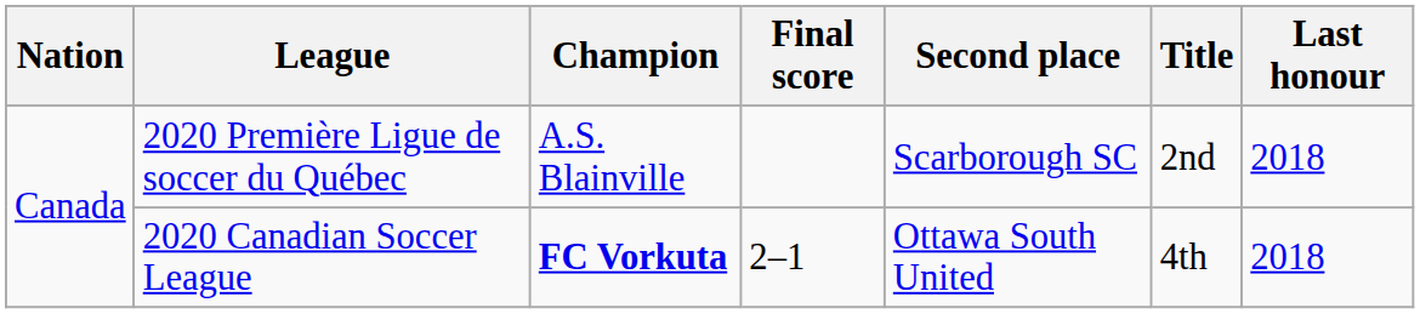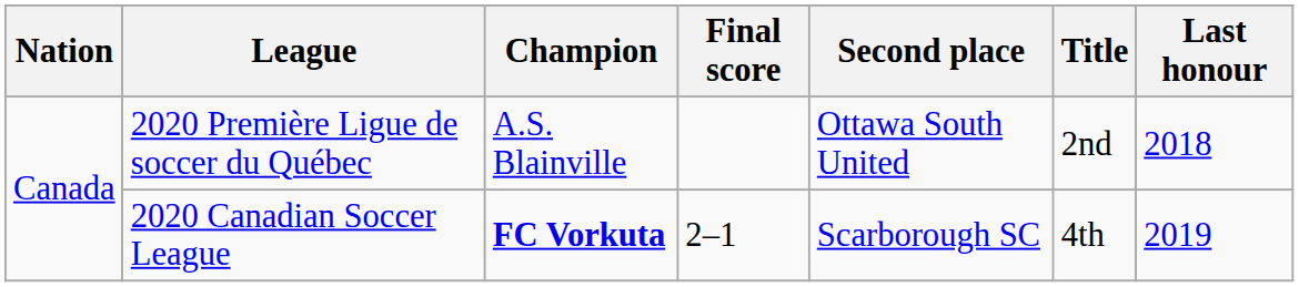 <table class="wikitable sortable">
 <tr>
 <th>Nation</th>
 <th>League</th>
 <th>Champion</th>
 <th>Final score</th>
 <th>Second place</th>
 <th data-sort-type="number">Title</th>
 <th>Last honour</th>
 </tr>
 <tr>
 <td rowspan="2"> <a href='#'>Canada</a></td>
 <td><a href='#'>2020 Première Ligue de soccer du Québec</a></td>
 <td><a href='#'>A.S. Blainville</a></td>
 <td></td>
-<td><a href='#'>Scarborough SC</a></td>
+<td><a href='#'>Ottawa South United</a></td>
 <td>2nd</td>
 <td><a href='#'>2018</a></td>
 </tr>
 <tr>
 <td><a href='#'>2020 Canadian Soccer League</a></td>
 <td><strong><a href='#'>FC Vorkuta</a></strong></td>
 <td>2–1</td>
-<td><a href='#'>Ottawa South United</a></td>
+<td><a href='#'>Scarborough SC</a></td>
 <td>4th</td>
-<td><a href='#'>2018</a></td>
+<td><a href='#'>2019</a></td>
 </tr>
 </table>
